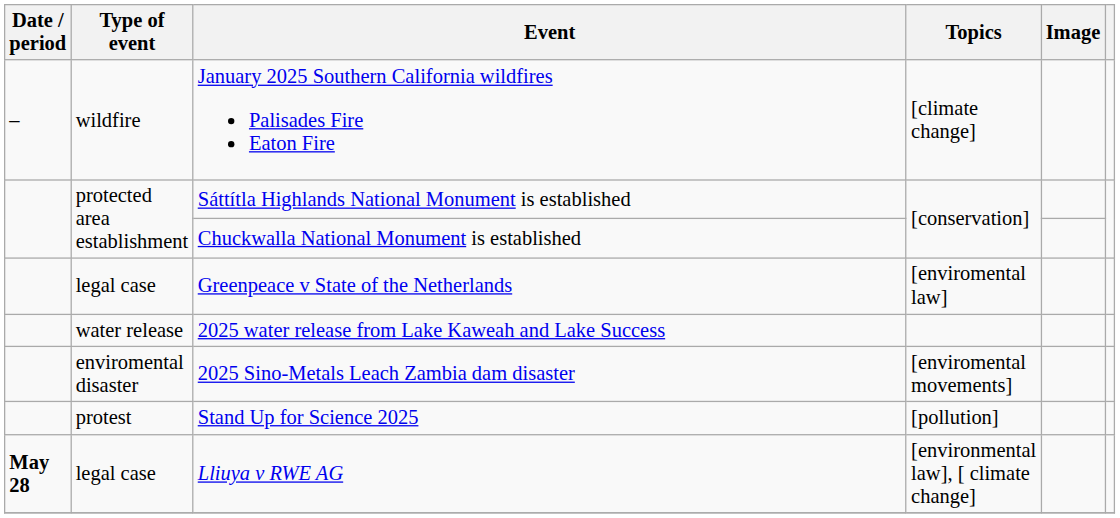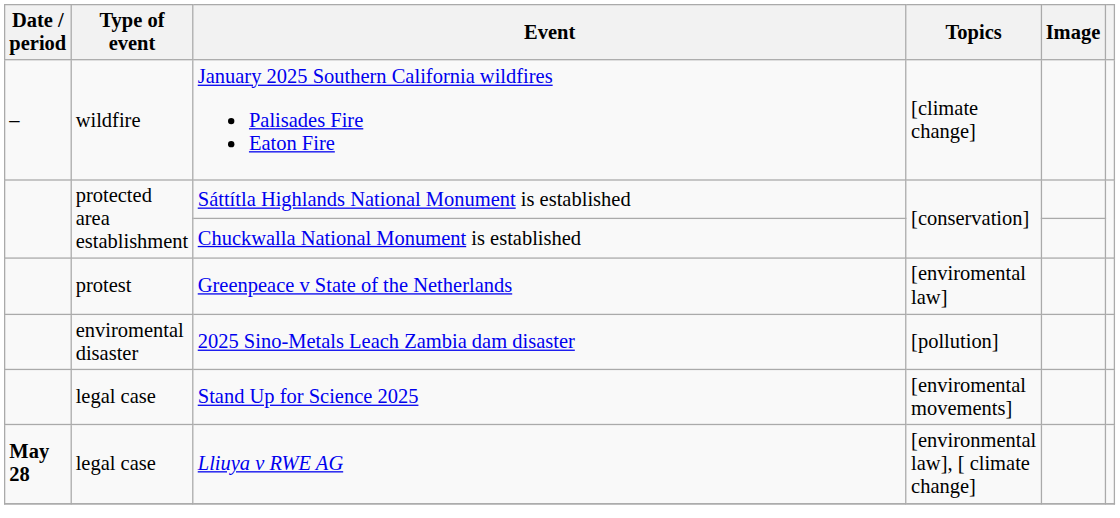 <table class="sortable wikitable">
 <tr>
 <th scope="col" width="20" style="width:5%;">Date / period</th>
 <th scope="col" width="30" style="width:10%;">Type of event</th>
 <th scope="col" width="30" style="width:80%;">Event</th>
 <th scope="col" width="3" style="width:2%;">Topics</th>
 <th scope="col" width="3" style="width:3%;">Image</th>
 <th></th>
 </tr>
 <tr>
 <td>–</td>
 <td>wildfire</td>
 <td><a href='#'>January 2025 Southern California wildfires</a><br><ul><li><a href='#'>Palisades Fire</a></li><li><a href='#'>Eaton Fire</a></li></ul></td>
 <td>[climate change]</td>
 <td></td>
 <td></td>
 </tr>
 <tr>
 <td rowspan="2"></td>
 <td rowspan="2">protected area establishment</td>
 <td><a href='#'>Sáttítla Highlands National Monument</a> is established</td>
 <td rowspan="2">[conservation]</td>
 <td></td>
 <td rowspan="2"></td>
 </tr>
 <tr>
 <td><a href='#'>Chuckwalla National Monument</a> is established</td>
 <td></td>
 </tr>
 <tr>
 <td></td>
-<td>legal case</td>
+<td>protest</td>
 <td><a href='#'>Greenpeace v State of the Netherlands</a></td>
 <td>[enviromental law]</td>
 <td></td>
 <td></td>
 </tr>
 <tr>
 <td></td>
-<td>water release</td>
-<td><a href='#'>2025 water release from Lake Kaweah and Lake Success</a></td>
-<td></td>
+<td>enviromental disaster</td>
+<td><a href='#'>2025 Sino-Metals Leach Zambia dam disaster</a></td>
+<td>[pollution]</td>
 <td></td>
 <td></td>
 </tr>
 <tr>
 <td></td>
-<td>enviromental disaster</td>
-<td><a href='#'>2025 Sino-Metals Leach Zambia dam disaster</a></td>
+<td>legal case</td>
+<td><a href='#'>Stand Up for Science 2025</a></td>
 <td>[enviromental movements]</td>
-<td></td>
-<td></td>
-</tr>
-<tr>
-<td></td>
-<td>protest</td>
-<td><a href='#'>Stand Up for Science 2025</a></td>
-<td>[pollution]</td>
 <td></td>
 <td></td>
 </tr>
 <tr>
 <td><strong>May 28</strong></td>
 <td>legal case</td>
 <td><em><a href='#'>Lliuya v RWE AG</a></em></td>
 <td>[environmental law], [ climate change]</td>
 <td></td>
 <td></td>
 </tr>
 <tr>
 </tr>
 </table>
